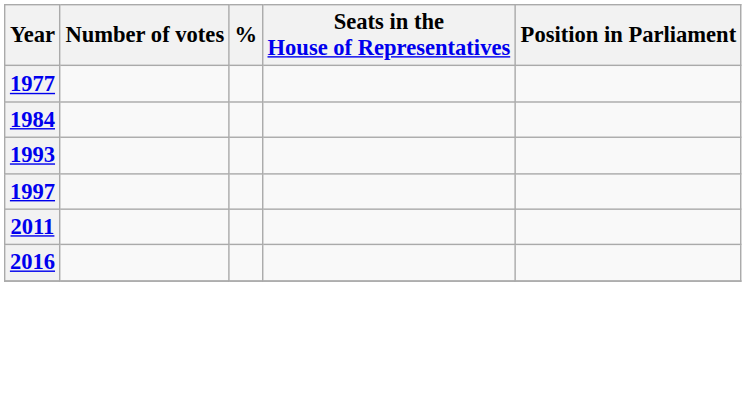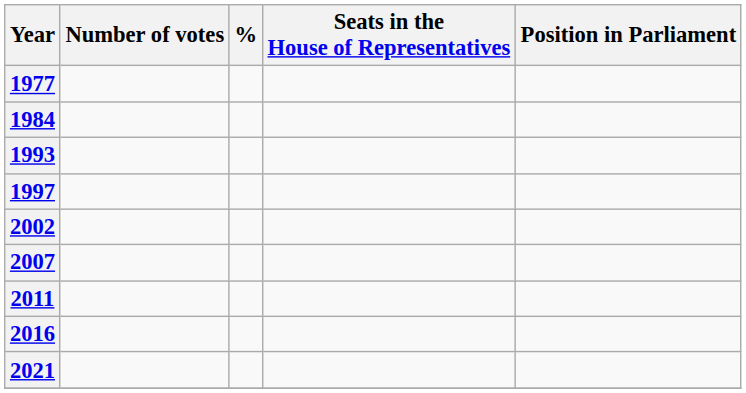 <table class="wikitable">
 <tr>
 <th width=%>Year</th>
 <th width=%>Number of votes</th>
 <th width=%>%</th>
 <th width=%>Seats in the<br> <a href='#'>House of Representatives</a></th>
 <th width=%>Position in Parliament</th>
 </tr>
 <tr>
 <th><a href='#'>1977</a></th>
 <td></td>
 <td></td>
 <td></td>
 <td></td>
 </tr>
 <tr>
 <th><a href='#'>1984</a></th>
 <td></td>
 <td></td>
 <td></td>
 <td></td>
 </tr>
 <tr>
 <th><a href='#'>1993</a></th>
 <td></td>
 <td></td>
 <td></td>
 <td></td>
 </tr>
 <tr>
 <th><a href='#'>1997</a></th>
 <td></td>
 <td></td>
 <td></td>
 <td></td>
 </tr>
 <tr>
+<th><a href='#'>2002</a></th>
+<td></td>
+<td></td>
+<td></td>
+<td></td>
+</tr>
+<tr>
+<th><a href='#'>2007</a></th>
+<td></td>
+<td></td>
+<td></td>
+<td></td>
+</tr>
+<tr>
 <th><a href='#'>2011</a></th>
 <td></td>
 <td></td>
 <td></td>
 <td></td>
 </tr>
 <tr>
 <th><a href='#'>2016</a></th>
 <td></td>
 <td></td>
 <td></td>
 <td></td>
 </tr>
 <tr>
+<th><a href='#'>2021</a></th>
+<td></td>
+<td></td>
+<td></td>
+<td></td>
+</tr>
+<tr>
 </tr>
 </table>
